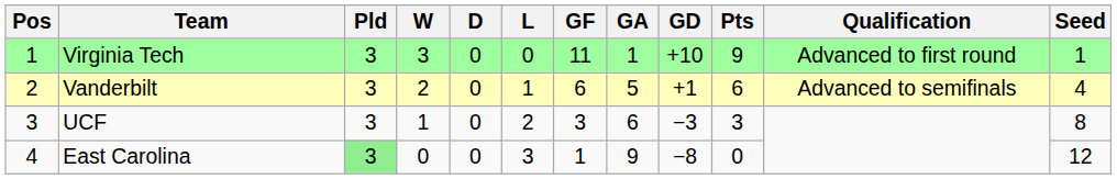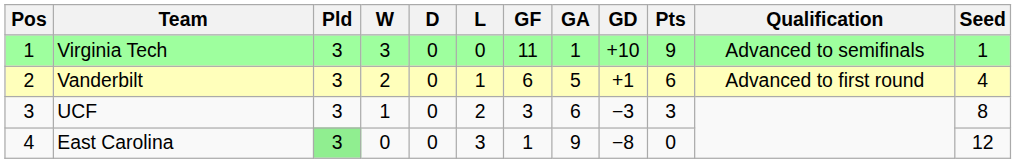 <table class="wikitable" style="text-align:center; margin: 1em auto">
 <tr>
 <th style="width:2em">Pos</th>
 <th style="width:13em">Team</th>
 <th style="width:2em">Pld</th>
 <th style="width:2em">W</th>
 <th style="width:2em">D</th>
 <th style="width:2em">L</th>
 <th style="width:2em">GF</th>
 <th style="width:2em">GA</th>
 <th style="width:2em">GD</th>
 <th style="width:2em">Pts</th>
 <th style="width:13em">Qualification</th>
 <th>Seed</th>
 </tr>
 <tr bgcolor="#9eff9e">
 <td>1</td>
 <td style="text-align:left">Virginia Tech</td>
 <td>3</td>
 <td>3</td>
 <td>0</td>
 <td>0</td>
 <td>11</td>
 <td>1</td>
 <td>+10</td>
 <td>9</td>
-<td>Advanced to first round</td>
+<td>Advanced to semifinals</td>
 <td>1</td>
 </tr>
 <tr bgcolor="#ffffbb">
 <td>2</td>
 <td style="text-align:left">Vanderbilt</td>
 <td>3</td>
 <td>2</td>
 <td>0</td>
 <td>1</td>
 <td>6</td>
 <td>5</td>
 <td>+1</td>
 <td>6</td>
-<td>Advanced to semifinals</td>
+<td>Advanced to first round</td>
 <td>4</td>
 </tr>
 <tr>
 <td>3</td>
 <td style="text-align:left">UCF</td>
 <td>3</td>
 <td>1</td>
 <td>0</td>
 <td>2</td>
 <td>3</td>
 <td>6</td>
 <td>−3</td>
 <td>3</td>
 <td rowspan="2"></td>
 <td>8</td>
 </tr>
 <tr>
 <td>4</td>
 <td style="text-align:left">East Carolina</td>
 <td style="background: lightgreen;">3</td>
 <td>0</td>
 <td>0</td>
 <td>3</td>
 <td>1</td>
 <td>9</td>
 <td>−8</td>
 <td>0</td>
 <td>12</td>
 </tr>
 </table>
